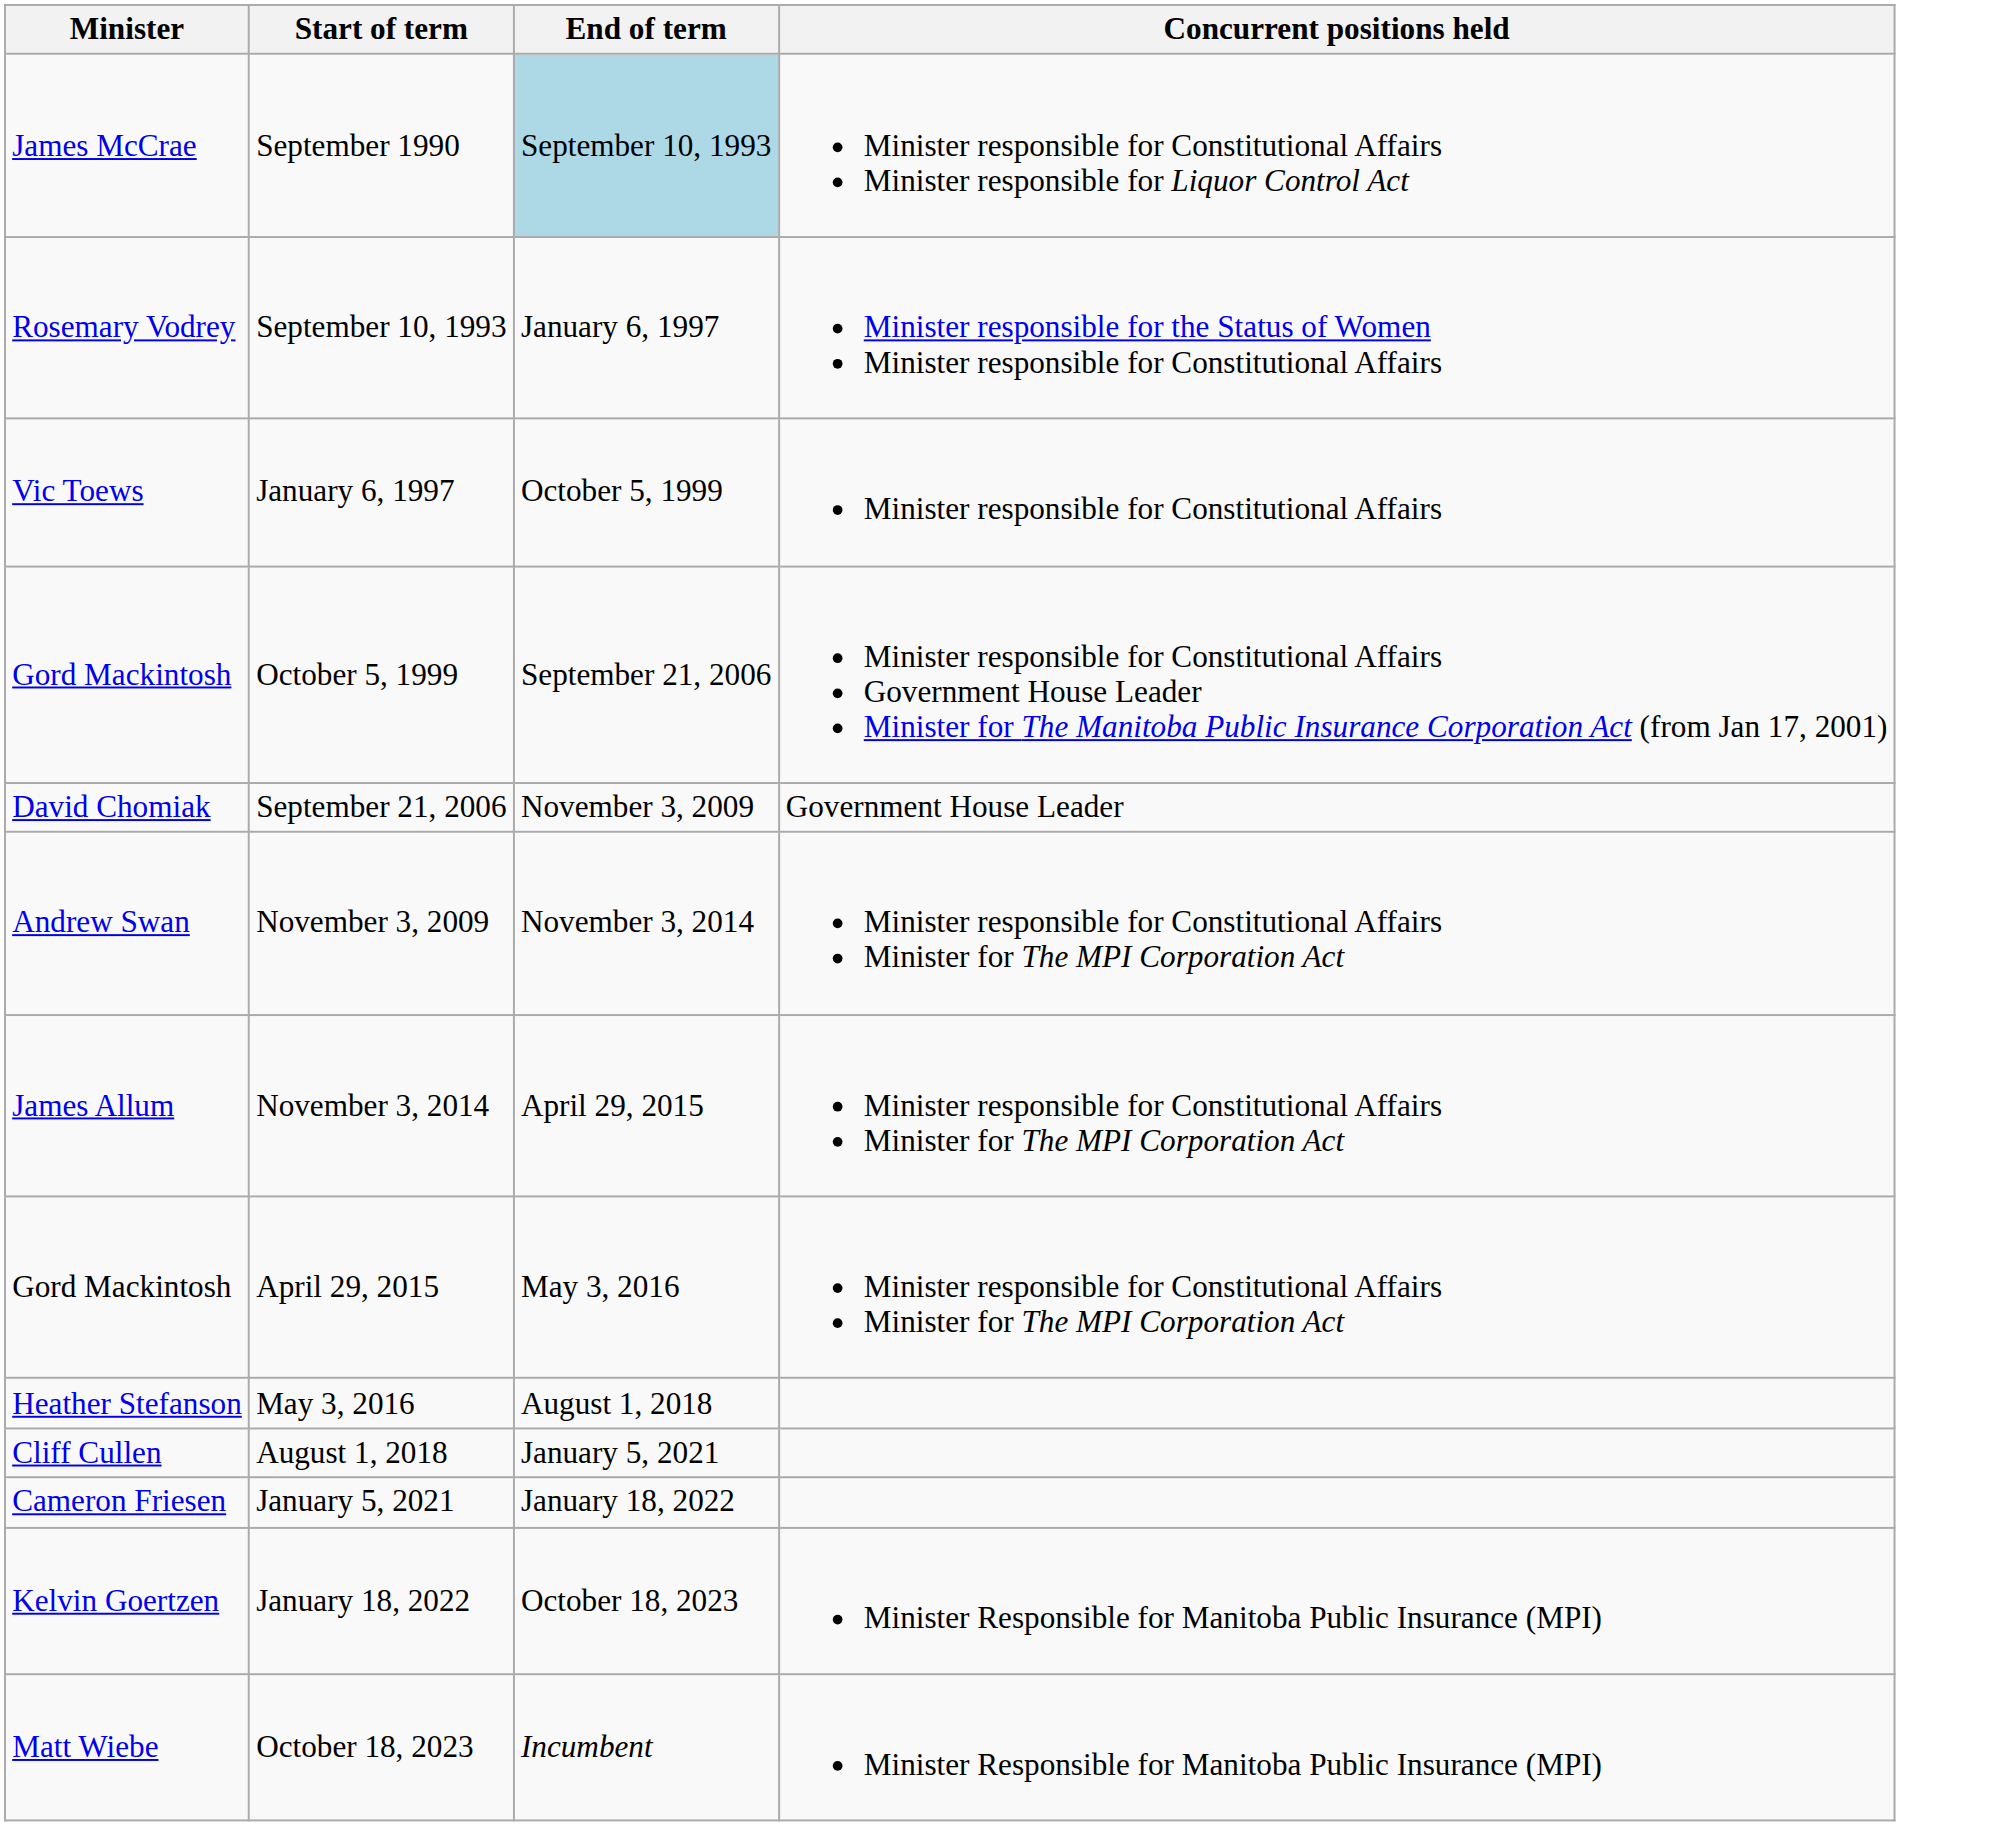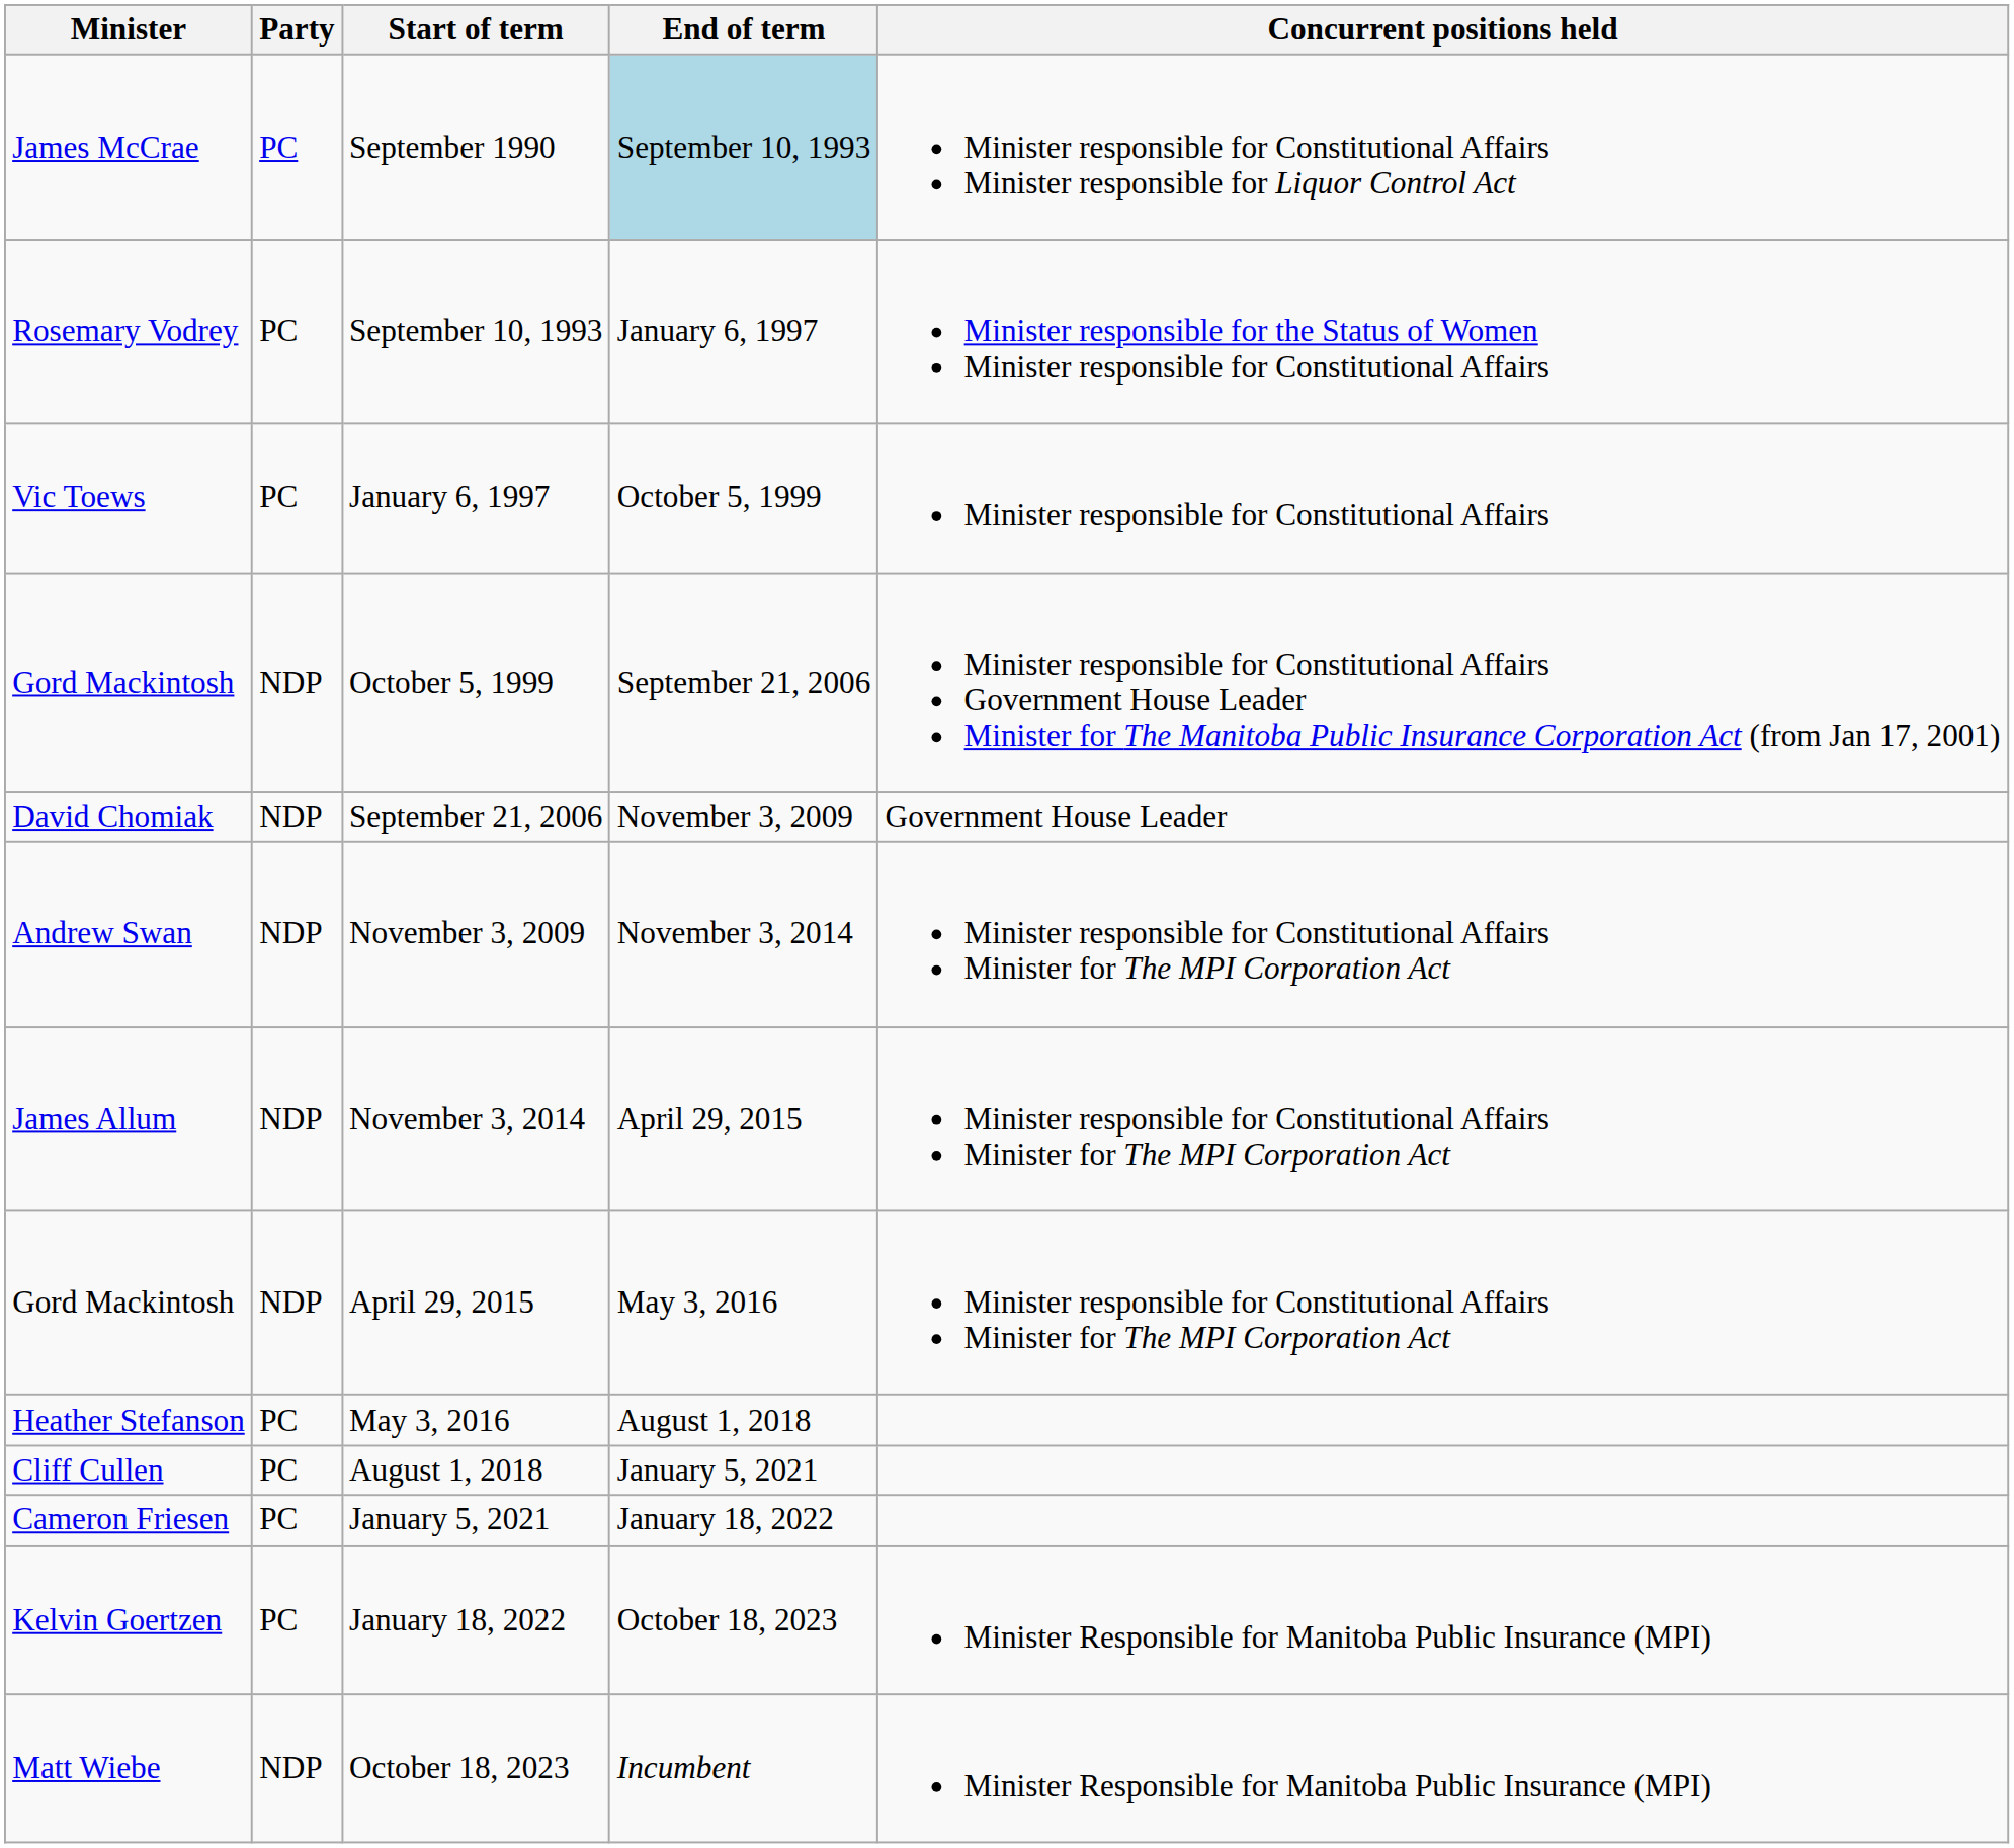 <table class="wikitable">
 <tr>
 <th>Minister</th>
+<th>Party</th>
 <th>Start of term</th>
 <th>End of term</th>
 <th>Concurrent positions held</th>
 </tr>
 <tr>
 <td><a href='#'>James McCrae</a></td>
+<td><a href='#'>PC</a></td>
 <td>September 1990</td>
 <td style="background: lightblue;">September 10, 1993</td>
 <td><br><ul><li>Minister responsible for Constitutional Affairs</li><li>Minister responsible for <em>Liquor Control Act</em></li></ul></td>
 </tr>
 <tr>
 <td><a href='#'>Rosemary Vodrey</a></td>
+<td>PC</td>
 <td>September 10, 1993</td>
 <td>January 6, 1997</td>
 <td><br><ul><li><a href='#'>Minister responsible for the Status of Women</a></li><li>Minister responsible for Constitutional Affairs</li></ul></td>
 </tr>
 <tr>
 <td><a href='#'>Vic Toews</a></td>
+<td>PC</td>
 <td>January 6, 1997</td>
 <td>October 5, 1999</td>
 <td><br><ul><li>Minister responsible for Constitutional Affairs</li></ul></td>
 </tr>
 <tr>
 <td><a href='#'>Gord Mackintosh</a></td>
+<td>NDP</td>
 <td>October 5, 1999</td>
 <td>September 21, 2006</td>
 <td><br><ul><li>Minister responsible for Constitutional Affairs</li><li>Government House Leader</li><li><a href='#'>Minister for <em>The Manitoba Public Insurance Corporation Act</em></a> (from Jan 17, 2001)</li></ul></td>
 </tr>
 <tr>
 <td><a href='#'>David Chomiak</a></td>
+<td>NDP</td>
 <td>September 21, 2006</td>
 <td>November 3, 2009</td>
 <td>Government House Leader</td>
 </tr>
 <tr>
 <td><a href='#'>Andrew Swan</a></td>
+<td>NDP</td>
 <td>November 3, 2009</td>
 <td>November 3, 2014</td>
 <td><br><ul><li>Minister responsible for Constitutional Affairs</li><li>Minister for <em>The MPI Corporation Act</em></li></ul></td>
 </tr>
 <tr>
 <td><a href='#'>James Allum</a></td>
+<td>NDP</td>
 <td>November 3, 2014</td>
 <td>April 29, 2015</td>
 <td><br><ul><li>Minister responsible for Constitutional Affairs</li><li>Minister for <em>The MPI Corporation Act</em></li></ul></td>
 </tr>
 <tr>
 <td>Gord Mackintosh</td>
+<td>NDP</td>
 <td>April 29, 2015</td>
 <td>May 3, 2016</td>
 <td><br><ul><li>Minister responsible for Constitutional Affairs</li><li>Minister for <em>The MPI Corporation Act</em></li></ul></td>
 </tr>
 <tr>
 <td><a href='#'>Heather Stefanson</a></td>
+<td>PC</td>
 <td>May 3, 2016</td>
 <td>August 1, 2018</td>
 <td></td>
 </tr>
 <tr>
 <td><a href='#'>Cliff Cullen</a></td>
+<td>PC</td>
 <td>August 1, 2018</td>
 <td>January 5, 2021</td>
 <td></td>
 </tr>
 <tr>
 <td><a href='#'>Cameron Friesen</a></td>
+<td>PC</td>
 <td>January 5, 2021</td>
 <td>January 18, 2022</td>
 <td></td>
 </tr>
 <tr>
 <td><a href='#'>Kelvin Goertzen</a></td>
+<td>PC</td>
 <td>January 18, 2022</td>
 <td>October 18, 2023</td>
 <td><br><ul><li>Minister Responsible for Manitoba Public Insurance (MPI)</li></ul></td>
 </tr>
 <tr>
 <td><a href='#'>Matt Wiebe</a></td>
+<td>NDP</td>
 <td>October 18, 2023</td>
 <td><em>Incumbent</em></td>
 <td><br><ul><li>Minister Responsible for Manitoba Public Insurance (MPI)</li></ul></td>
 </tr>
 </table>
